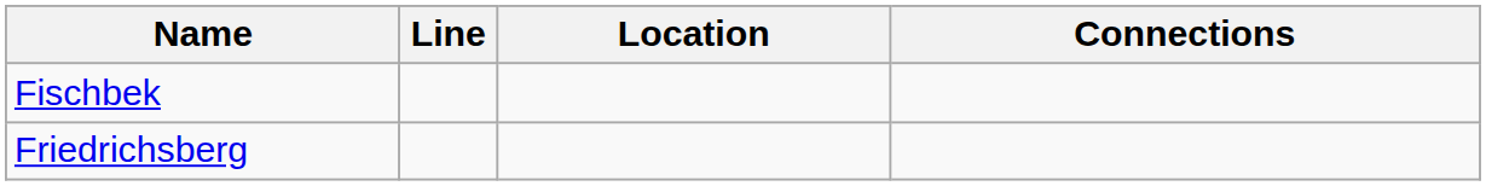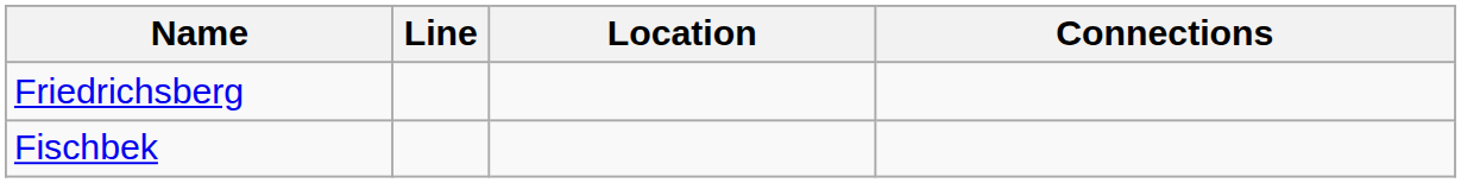 <table class="wikitable">
 <tr>
 <th width="165px">Name</th>
 <th width="35px">Line</th>
 <th width="165px">Location</th>
 <th width="250px">Connections</th>
 </tr>
 <tr>
+<td><a href='#'>Friedrichsberg</a></td>
+<td></td>
+<td></td>
+<td></td>
+</tr>
+<tr>
 <td><a href='#'>Fischbek</a></td>
 <td></td>
 <td></td>
 <td></td>
 </tr>
-<tr>
-<td><a href='#'>Friedrichsberg</a></td>
-<td></td>
-<td></td>
-<td></td>
-</tr>
 </table>
